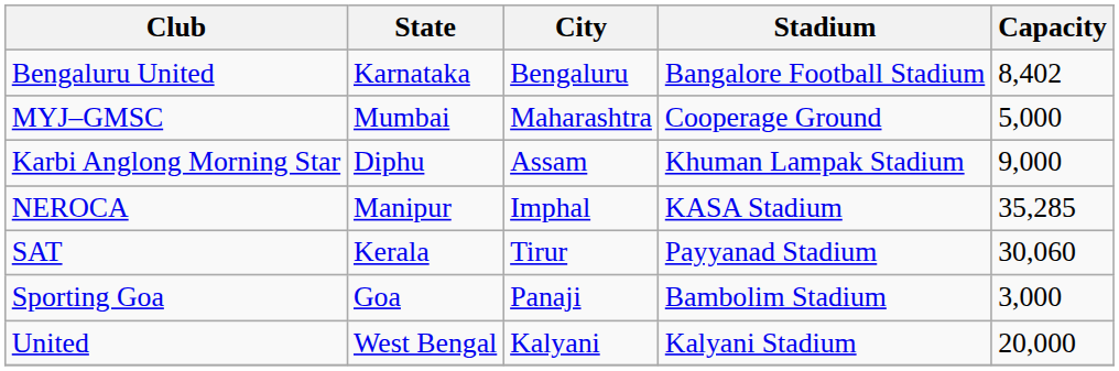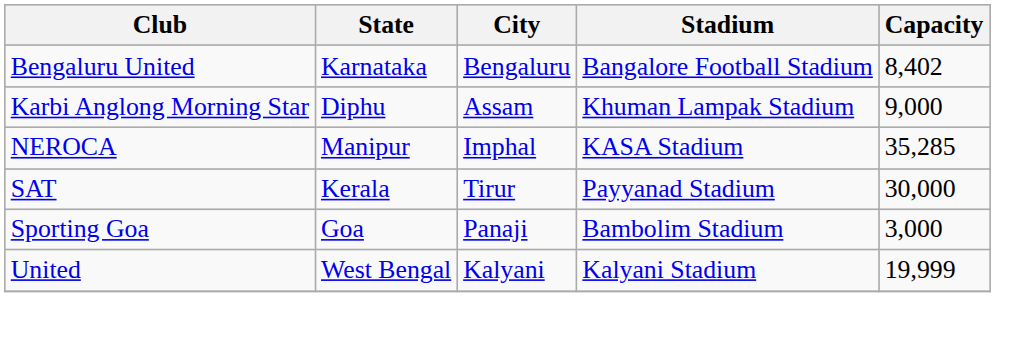 <table class="wikitable sortable">
 <tr>
 <th>Club</th>
 <th>State</th>
 <th>City</th>
 <th>Stadium</th>
 <th>Capacity</th>
 </tr>
 <tr>
 <td><a href='#'>Bengaluru United</a></td>
 <td><a href='#'>Karnataka</a></td>
 <td><a href='#'>Bengaluru</a></td>
 <td><a href='#'>Bangalore Football Stadium</a></td>
 <td>8,402</td>
-</tr>
-<tr>
-<td><a href='#'>MYJ–GMSC</a></td>
-<td><a href='#'>Mumbai</a></td>
-<td><a href='#'>Maharashtra</a></td>
-<td><a href='#'>Cooperage Ground</a></td>
-<td>5,000</td>
 </tr>
 <tr>
 <td><a href='#'>Karbi Anglong Morning Star</a></td>
 <td><a href='#'>Diphu</a></td>
 <td><a href='#'>Assam</a></td>
 <td><a href='#'>Khuman Lampak Stadium</a></td>
 <td>9,000</td>
 </tr>
 <tr>
 <td><a href='#'>NEROCA</a></td>
 <td><a href='#'>Manipur</a></td>
 <td><a href='#'>Imphal</a></td>
 <td><a href='#'>KASA Stadium</a></td>
 <td>35,285</td>
 </tr>
 <tr>
 <td><a href='#'>SAT</a></td>
 <td><a href='#'>Kerala</a></td>
 <td><a href='#'>Tirur</a></td>
 <td><a href='#'>Payyanad Stadium</a></td>
-<td>30,060</td>
+<td>30,000</td>
 </tr>
 <tr>
 <td><a href='#'>Sporting Goa</a></td>
 <td><a href='#'>Goa</a></td>
 <td><a href='#'>Panaji</a></td>
 <td><a href='#'>Bambolim Stadium</a></td>
 <td>3,000</td>
 </tr>
 <tr>
 <td><a href='#'>United</a></td>
 <td><a href='#'>West Bengal</a></td>
 <td><a href='#'>Kalyani</a></td>
 <td><a href='#'>Kalyani Stadium</a></td>
-<td>20,000</td>
+<td>19,999</td>
 </tr>
 <tr>
 </tr>
 </table>
